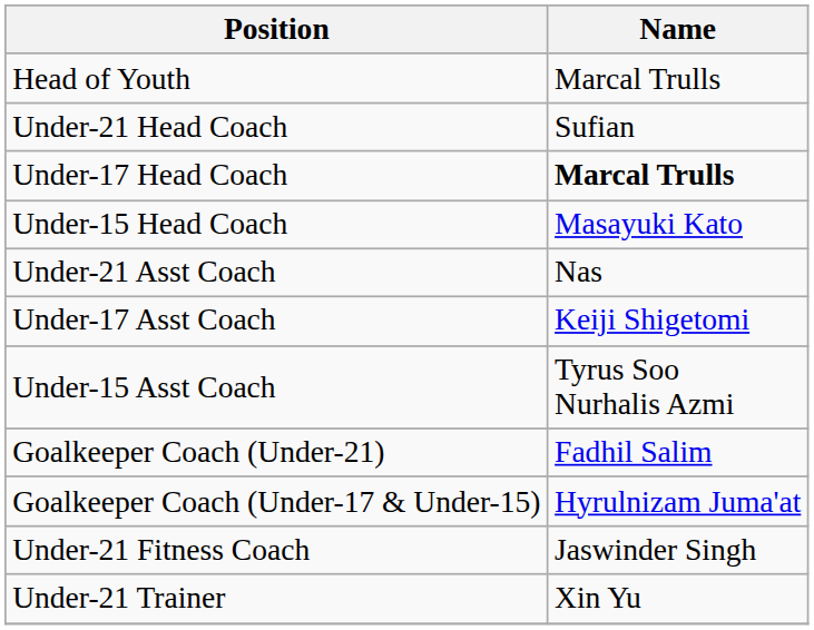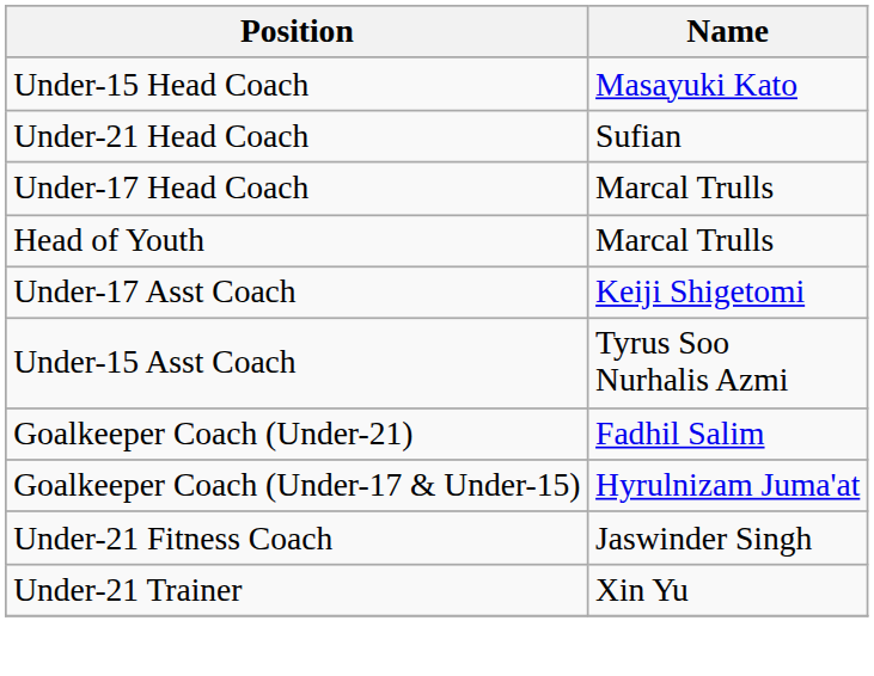 <table class="wikitable">
 <tr>
 <th>Position</th>
 <th>Name</th>
 </tr>
 <tr>
-<td>Head of Youth</td>
-<td> Marcal Trulls</td>
+<td>Under-15 Head Coach</td>
+<td> <a href='#'>Masayuki Kato</a></td>
 </tr>
 <tr>
 <td>Under-21 Head Coach</td>
 <td> Sufian</td>
 </tr>
 <tr>
 <td>Under-17 Head Coach</td>
-<td><strong> Marcal Trulls</strong></td>
+<td> Marcal Trulls</td>
 </tr>
 <tr>
-<td>Under-15 Head Coach</td>
-<td> <a href='#'>Masayuki Kato</a></td>
-</tr>
-<tr>
-<td>Under-21 Asst Coach</td>
-<td> Nas</td>
+<td>Head of Youth</td>
+<td> Marcal Trulls</td>
 </tr>
 <tr>
 <td>Under-17 Asst Coach</td>
 <td> <a href='#'>Keiji Shigetomi</a></td>
 </tr>
 <tr>
 <td>Under-15 Asst Coach</td>
 <td> Tyrus Soo <br>  Nurhalis Azmi</td>
 </tr>
 <tr>
 <td>Goalkeeper Coach (Under-21)</td>
 <td> <a href='#'>Fadhil Salim</a></td>
 </tr>
 <tr>
 <td>Goalkeeper Coach (Under-17 & Under-15)</td>
 <td> <a href='#'>Hyrulnizam Juma'at</a></td>
 </tr>
 <tr>
 <td>Under-21 Fitness Coach</td>
 <td> Jaswinder Singh</td>
 </tr>
 <tr>
 <td>Under-21 Trainer</td>
 <td> Xin Yu</td>
 </tr>
 <tr>
 </tr>
 </table>
